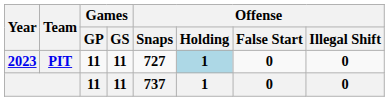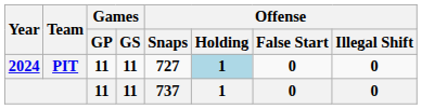 <table class="wikitable" style="text-align:center;">
 <tr>
 <th rowspan="2">Year</th>
 <th rowspan="2">Team</th>
 <th colspan="2">Games</th>
 <th colspan="7">Offense</th>
 </tr>
 <tr>
 <th>GP</th>
 <th>GS</th>
 <th>Snaps</th>
 <th>Holding</th>
 <th>False Start</th>
 <th>Illegal Shift</th>
 </tr>
 <tr>
-<th><a href='#'>2023</a></th>
+<th><a href='#'>2024</a></th>
 <th><a href='#'>PIT</a></th>
 <td><strong>11</strong></td>
 <td><strong>11</strong></td>
 <td><strong>727</strong></td>
 <td style="background: lightblue;"><strong>1</strong></td>
 <td><strong>0</strong></td>
 <td><strong>0</strong></td>
 </tr>
 <tr>
 <th colspan="2"></th>
 <th>11</th>
 <th>11</th>
 <th>737</th>
 <th>1</th>
 <th>0</th>
 <th>0</th>
 </tr>
 </table>
